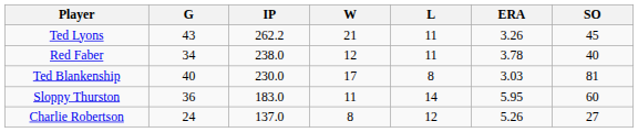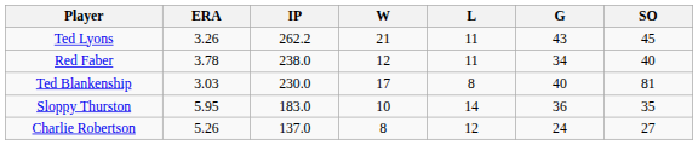 <table class="wikitable sortable">
 <tr>
 <th bgcolor="#DDDDFF" width="16%">Player</th>
-<th bgcolor="#DDDDFF" width="9%">G</th>
+<th bgcolor="#DDDDFF" width="9%">ERA</th>
 <th bgcolor="#DDDDFF" width="9%">IP</th>
 <th bgcolor="#DDDDFF" width="9%">W</th>
 <th bgcolor="#DDDDFF" width="9%">L</th>
-<th bgcolor="#DDDDFF" width="9%">ERA</th>
+<th bgcolor="#DDDDFF" width="9%">G</th>
 <th bgcolor="#DDDDFF" width="9%">SO</th>
 </tr>
 <tr align="center">
 <td><a href='#'>Ted Lyons</a></td>
-<td>43</td>
+<td>3.26</td>
 <td>262.2</td>
 <td>21</td>
 <td>11</td>
-<td>3.26</td>
+<td>43</td>
 <td>45</td>
 </tr>
 <tr align=center>
 <td><a href='#'>Red Faber</a></td>
-<td>34</td>
+<td>3.78</td>
 <td>238.0</td>
 <td>12</td>
 <td>11</td>
-<td>3.78</td>
+<td>34</td>
 <td>40</td>
 </tr>
 <tr align=center>
 <td><a href='#'>Ted Blankenship</a></td>
-<td>40</td>
+<td>3.03</td>
 <td>230.0</td>
 <td>17</td>
 <td>8</td>
-<td>3.03</td>
+<td>40</td>
 <td>81</td>
 </tr>
 <tr align=center>
 <td><a href='#'>Sloppy Thurston</a></td>
+<td>5.95</td>
+<td>183.0</td>
+<td>10</td>
+<td>14</td>
 <td>36</td>
-<td>183.0</td>
-<td>11</td>
-<td>14</td>
-<td>5.95</td>
-<td>60</td>
+<td>35</td>
 </tr>
 <tr align=center>
 <td><a href='#'>Charlie Robertson</a></td>
-<td>24</td>
+<td>5.26</td>
 <td>137.0</td>
 <td>8</td>
 <td>12</td>
-<td>5.26</td>
+<td>24</td>
 <td>27</td>
 </tr>
 </table>
